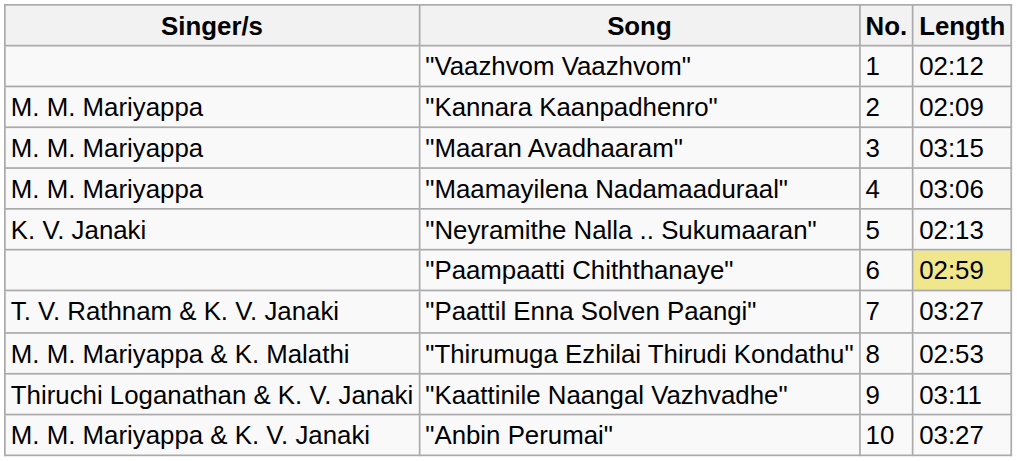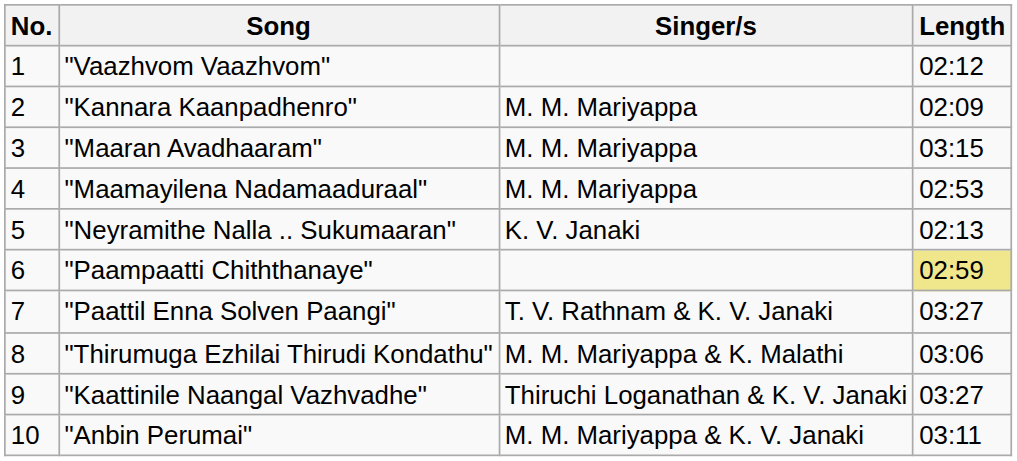 <table class="wikitable" style="font-size:95%;">
 <tr>
+<th>No.</th>
+<th>Song</th>
 <th>Singer/s</th>
-<th>Song</th>
-<th>No.</th>
 <th>Length</th>
 </tr>
 <tr>
+<td>1</td>
+<td>"Vaazhvom Vaazhvom"</td>
 <td></td>
-<td>"Vaazhvom Vaazhvom"</td>
-<td>1</td>
 <td>02:12</td>
 </tr>
 <tr>
+<td>2</td>
+<td>"Kannara Kaanpadhenro"</td>
 <td>M. M. Mariyappa</td>
-<td>"Kannara Kaanpadhenro"</td>
-<td>2</td>
 <td>02:09</td>
 </tr>
 <tr>
+<td>3</td>
+<td>"Maaran Avadhaaram"</td>
 <td>M. M. Mariyappa</td>
-<td>"Maaran Avadhaaram"</td>
-<td>3</td>
 <td>03:15</td>
 </tr>
 <tr>
+<td>4</td>
+<td>"Maamayilena Nadamaaduraal"</td>
 <td>M. M. Mariyappa</td>
-<td>"Maamayilena Nadamaaduraal"</td>
-<td>4</td>
+<td>02:53</td>
+</tr>
+<tr>
+<td>5</td>
+<td>"Neyramithe Nalla .. Sukumaaran"</td>
+<td>K. V. Janaki</td>
+<td>02:13</td>
+</tr>
+<tr>
+<td>6</td>
+<td>"Paampaatti Chiththanaye"</td>
+<td></td>
+<td style="background: khaki;">02:59</td>
+</tr>
+<tr>
+<td>7</td>
+<td>"Paattil Enna Solven Paangi"</td>
+<td>T. V. Rathnam & K. V. Janaki</td>
+<td>03:27</td>
+</tr>
+<tr>
+<td>8</td>
+<td>"Thirumuga Ezhilai Thirudi Kondathu"</td>
+<td>M. M. Mariyappa & K. Malathi</td>
 <td>03:06</td>
 </tr>
 <tr>
-<td>K. V. Janaki</td>
-<td>"Neyramithe Nalla .. Sukumaaran"</td>
-<td>5</td>
-<td>02:13</td>
-</tr>
-<tr>
-<td></td>
-<td>"Paampaatti Chiththanaye"</td>
-<td>6</td>
-<td style="background: khaki;">02:59</td>
-</tr>
-<tr>
-<td>T. V. Rathnam & K. V. Janaki</td>
-<td>"Paattil Enna Solven Paangi"</td>
-<td>7</td>
+<td>9</td>
+<td>"Kaattinile Naangal Vazhvadhe"</td>
+<td>Thiruchi Loganathan & K. V. Janaki</td>
 <td>03:27</td>
 </tr>
 <tr>
-<td>M. M. Mariyappa & K. Malathi</td>
-<td>"Thirumuga Ezhilai Thirudi Kondathu"</td>
-<td>8</td>
-<td>02:53</td>
-</tr>
-<tr>
-<td>Thiruchi Loganathan & K. V. Janaki</td>
-<td>"Kaattinile Naangal Vazhvadhe"</td>
-<td>9</td>
+<td>10</td>
+<td>"Anbin Perumai"</td>
+<td>M. M. Mariyappa & K. V. Janaki</td>
 <td>03:11</td>
 </tr>
-<tr>
-<td>M. M. Mariyappa & K. V. Janaki</td>
-<td>"Anbin Perumai"</td>
-<td>10</td>
-<td>03:27</td>
-</tr>
 </table>
